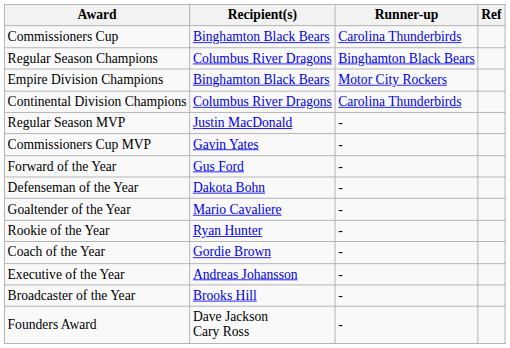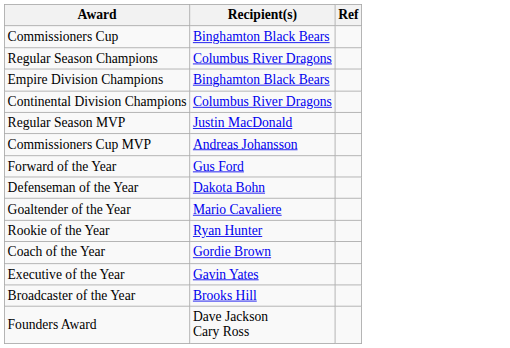 <table class="wikitable">
 <tr>
 <th>Award</th>
 <th>Recipient(s)</th>
-<th>Runner-up</th>
 <th>Ref</th>
 </tr>
 <tr>
 <td>Commissioners Cup</td>
 <td><a href='#'>Binghamton Black Bears</a></td>
-<td><a href='#'>Carolina Thunderbirds</a></td>
 <td></td>
 </tr>
 <tr>
 <td>Regular Season Champions</td>
 <td><a href='#'>Columbus River Dragons</a></td>
-<td><a href='#'>Binghamton Black Bears</a></td>
 <td></td>
 </tr>
 <tr>
 <td>Empire Division Champions</td>
 <td><a href='#'>Binghamton Black Bears</a></td>
-<td><a href='#'>Motor City Rockers</a></td>
 <td></td>
 </tr>
 <tr>
 <td>Continental Division Champions</td>
 <td><a href='#'>Columbus River Dragons</a></td>
-<td><a href='#'>Carolina Thunderbirds</a></td>
 <td></td>
 </tr>
 <tr>
 <td>Regular Season MVP</td>
 <td><a href='#'>Justin MacDonald</a> </td>
-<td>-</td>
 <td></td>
 </tr>
 <tr>
 <td>Commissioners Cup MVP</td>
-<td><a href='#'>Gavin Yates</a> </td>
-<td>-</td>
+<td><a href='#'>Andreas Johansson</a> </td>
 <td></td>
 </tr>
 <tr>
 <td>Forward of the Year</td>
 <td><a href='#'>Gus Ford</a> </td>
-<td>-</td>
 <td></td>
 </tr>
 <tr>
 <td>Defenseman of the Year</td>
 <td><a href='#'>Dakota Bohn</a> </td>
-<td>-</td>
 <td></td>
 </tr>
 <tr>
 <td>Goaltender of the Year</td>
 <td><a href='#'>Mario Cavaliere</a> </td>
-<td>-</td>
 <td></td>
 </tr>
 <tr>
 <td>Rookie of the Year</td>
 <td><a href='#'>Ryan Hunter</a> </td>
-<td>-</td>
 <td></td>
 </tr>
 <tr>
 <td>Coach of the Year</td>
 <td><a href='#'>Gordie Brown</a> </td>
-<td>-</td>
 <td></td>
 </tr>
 <tr>
 <td>Executive of the Year</td>
-<td><a href='#'>Andreas Johansson</a> </td>
-<td>-</td>
+<td><a href='#'>Gavin Yates</a> </td>
 <td></td>
 </tr>
 <tr>
 <td>Broadcaster of the Year</td>
 <td><a href='#'>Brooks Hill</a> </td>
-<td>-</td>
 <td></td>
 </tr>
 <tr>
 <td>Founders Award</td>
 <td>Dave Jackson <br>Cary Ross </td>
-<td>-</td>
 <td></td>
 </tr>
 </table>
